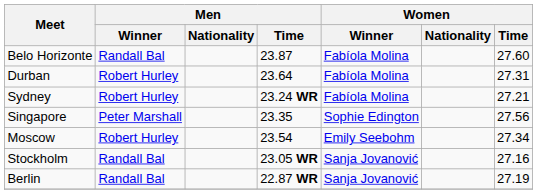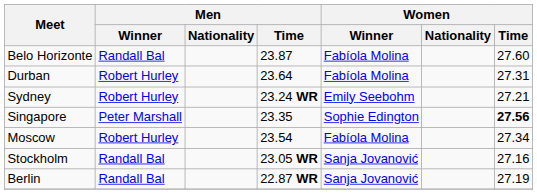 <table class="wikitable">
 <tr>
 <th rowspan="2">Meet</th>
 <th colspan="3">Men</th>
 <th colspan="3">Women</th>
 </tr>
 <tr>
 <th>Winner</th>
 <th>Nationality</th>
 <th>Time</th>
 <th>Winner</th>
 <th>Nationality</th>
 <th>Time</th>
 </tr>
 <tr>
 <td>Belo Horizonte</td>
 <td><a href='#'>Randall Bal</a></td>
 <td></td>
 <td>23.87</td>
 <td><a href='#'>Fabíola Molina</a></td>
 <td></td>
 <td>27.60</td>
 </tr>
 <tr>
 <td>Durban</td>
 <td><a href='#'>Robert Hurley</a></td>
 <td></td>
 <td>23.64</td>
 <td><a href='#'>Fabíola Molina</a></td>
 <td></td>
 <td>27.31</td>
 </tr>
 <tr>
 <td>Sydney</td>
 <td><a href='#'>Robert Hurley</a></td>
 <td></td>
 <td>23.24 <strong>WR</strong></td>
-<td><a href='#'>Fabíola Molina</a></td>
+<td><a href='#'>Emily Seebohm</a></td>
 <td></td>
 <td>27.21</td>
 </tr>
 <tr>
 <td>Singapore</td>
 <td><a href='#'>Peter Marshall</a></td>
 <td></td>
 <td>23.35</td>
 <td><a href='#'>Sophie Edington</a></td>
 <td></td>
-<td>27.56</td>
+<td><strong>27.56</strong></td>
 </tr>
 <tr>
 <td>Moscow</td>
 <td><a href='#'>Robert Hurley</a></td>
 <td></td>
 <td>23.54</td>
-<td><a href='#'>Emily Seebohm</a></td>
+<td><a href='#'>Fabíola Molina</a></td>
 <td></td>
 <td>27.34</td>
 </tr>
 <tr>
 <td>Stockholm</td>
 <td><a href='#'>Randall Bal</a></td>
 <td></td>
 <td>23.05 <strong>WR</strong></td>
 <td><a href='#'>Sanja Jovanović</a></td>
 <td></td>
 <td>27.16</td>
 </tr>
 <tr>
 <td>Berlin</td>
 <td><a href='#'>Randall Bal</a></td>
 <td></td>
 <td>22.87 <strong>WR</strong></td>
 <td><a href='#'>Sanja Jovanović</a></td>
 <td></td>
 <td>27.19</td>
 </tr>
 <tr>
 </tr>
 </table>
